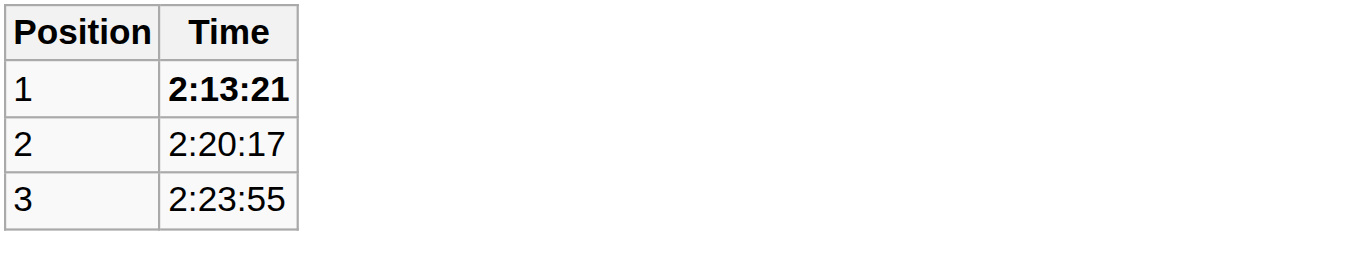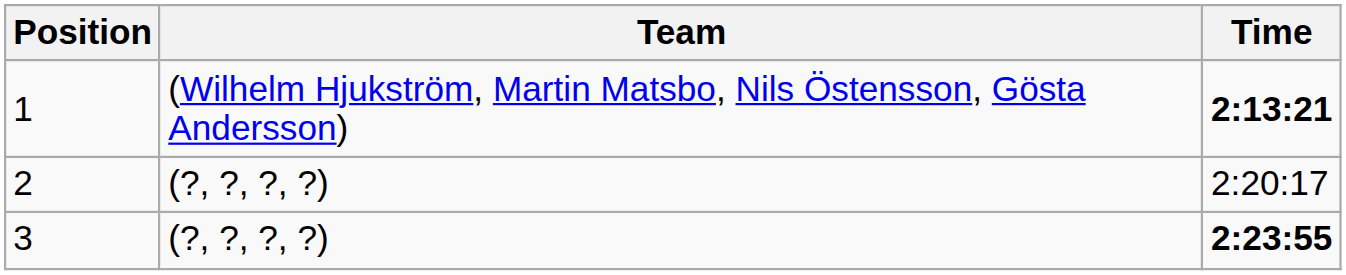 <table class="wikitable">
 <tr>
 <th>Position</th>
+<th>Team</th>
 <th>Time</th>
 </tr>
 <tr>
 <td>1</td>
+<td> (<a href='#'>Wilhelm Hjukström</a>, <a href='#'>Martin Matsbo</a>, <a href='#'>Nils Östensson</a>, <a href='#'>Gösta Andersson</a>)</td>
 <td><strong>2:13:21</strong></td>
 </tr>
 <tr>
 <td>2</td>
+<td> (?, ?, ?, ?)</td>
 <td>2:20:17</td>
 </tr>
 <tr>
 <td>3</td>
-<td>2:23:55</td>
+<td> (?, ?, ?, ?)</td>
+<td><strong>2:23:55</strong></td>
 </tr>
 </table>
